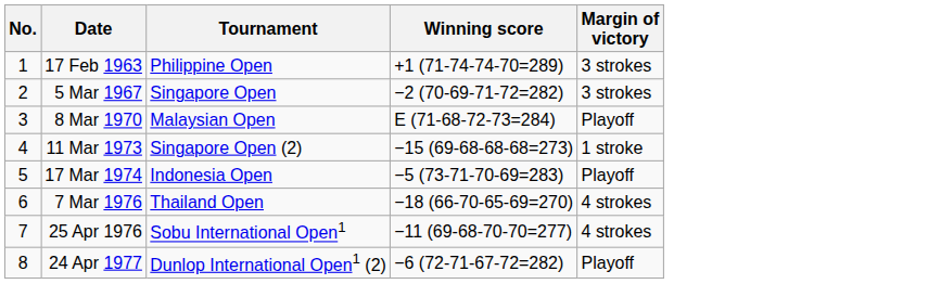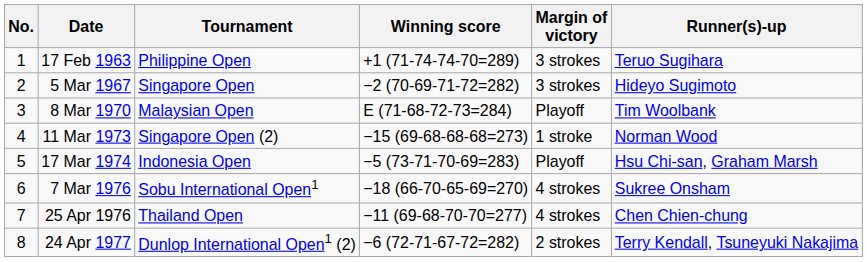 <table class="wikitable" style="font-size:95%;">
 <tr>
 <th>No.</th>
 <th>Date</th>
 <th>Tournament</th>
 <th>Winning score</th>
 <th>Margin of<br>victory</th>
+<th>Runner(s)-up</th>
 </tr>
 <tr>
 <td align=center>1</td>
 <td align=right>17 Feb <a href='#'>1963</a></td>
 <td><a href='#'>Philippine Open</a></td>
 <td>+1 (71-74-74-70=289)</td>
 <td>3 strokes</td>
+<td> <a href='#'>Teruo Sugihara</a></td>
 </tr>
 <tr>
 <td align=center>2</td>
 <td align=right>5 Mar <a href='#'>1967</a></td>
 <td><a href='#'>Singapore Open</a></td>
 <td>−2 (70-69-71-72=282)</td>
 <td>3 strokes</td>
+<td> <a href='#'>Hideyo Sugimoto</a></td>
 </tr>
 <tr>
 <td align=center>3</td>
 <td align=right>8 Mar <a href='#'>1970</a></td>
 <td><a href='#'>Malaysian Open</a></td>
 <td>E (71-68-72-73=284)</td>
 <td>Playoff</td>
+<td> <a href='#'>Tim Woolbank</a></td>
 </tr>
 <tr>
 <td align=center>4</td>
 <td align=right>11 Mar <a href='#'>1973</a></td>
 <td><a href='#'>Singapore Open</a> (2)</td>
 <td>−15 (69-68-68-68=273)</td>
 <td>1 stroke</td>
+<td> <a href='#'>Norman Wood</a></td>
 </tr>
 <tr>
 <td align=center>5</td>
 <td align=right>17 Mar <a href='#'>1974</a></td>
 <td><a href='#'>Indonesia Open</a></td>
 <td>−5 (73-71-70-69=283)</td>
 <td>Playoff</td>
+<td> <a href='#'>Hsu Chi-san</a>,  <a href='#'>Graham Marsh</a></td>
 </tr>
 <tr>
 <td align=center>6</td>
 <td align=right>7 Mar <a href='#'>1976</a></td>
-<td><a href='#'>Thailand Open</a></td>
+<td><a href='#'>Sobu International Open</a><sup>1</sup></td>
 <td>−18 (66-70-65-69=270)</td>
 <td>4 strokes</td>
+<td> <a href='#'>Sukree Onsham</a></td>
 </tr>
 <tr>
 <td align=center>7</td>
 <td align=right>25 Apr 1976</td>
-<td><a href='#'>Sobu International Open</a><sup>1</sup></td>
+<td><a href='#'>Thailand Open</a></td>
 <td>−11 (69-68-70-70=277)</td>
 <td>4 strokes</td>
+<td> <a href='#'>Chen Chien-chung</a></td>
 </tr>
 <tr>
 <td align=center>8</td>
 <td align=right>24 Apr <a href='#'>1977</a></td>
 <td><a href='#'>Dunlop International Open</a><sup>1</sup> (2)</td>
 <td>−6 (72-71-67-72=282)</td>
-<td>Playoff</td>
+<td>2 strokes</td>
+<td> <a href='#'>Terry Kendall</a>,  <a href='#'>Tsuneyuki Nakajima</a></td>
 </tr>
 </table>
